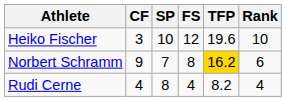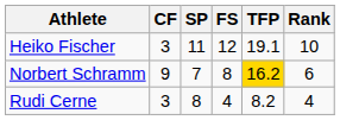 <table class="wikitable" border="1" style="font-size:90%">
 <tr>
 <th>Athlete</th>
 <th>CF</th>
 <th>SP</th>
 <th>FS</th>
 <th>TFP</th>
 <th>Rank</th>
 </tr>
 <tr align=center>
 <td align=left><a href='#'>Heiko Fischer</a></td>
 <td>3</td>
-<td>10</td>
+<td>11</td>
 <td>12</td>
-<td>19.6</td>
+<td>19.1</td>
 <td>10</td>
 </tr>
 <tr align=center>
 <td align=left><a href='#'>Norbert Schramm</a></td>
 <td>9</td>
 <td>7</td>
 <td>8</td>
 <td style="background: gold;">16.2</td>
 <td>6</td>
 </tr>
 <tr align=center>
 <td align=left><a href='#'>Rudi Cerne</a></td>
-<td>4</td>
+<td>3</td>
 <td>8</td>
 <td>4</td>
 <td>8.2</td>
 <td>4</td>
 </tr>
 </table>
